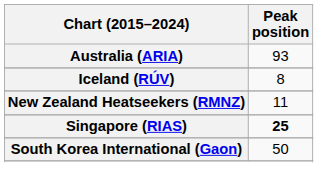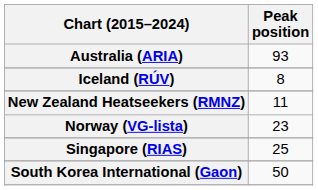 <table class="wikitable sortable plainrowheaders" style="text-align:center">
 <tr>
 <th scope="col">Chart (2015–2024)</th>
 <th scope="col">Peak<br>position</th>
 </tr>
 <tr>
 <th scope="row">Australia (<a href='#'>ARIA</a>)</th>
 <td>93</td>
 </tr>
 <tr>
 </tr>
 <tr>
 </tr>
 <tr>
 </tr>
 <tr>
 </tr>
 <tr>
 </tr>
 <tr>
 </tr>
 <tr>
 </tr>
 <tr>
 </tr>
 <tr>
 <th scope="row">Iceland (<a href='#'>RÚV</a>)</th>
 <td>8</td>
 </tr>
 <tr>
 </tr>
 <tr>
 </tr>
 <tr>
 </tr>
 <tr>
 </tr>
 <tr>
 <th scope="row">New Zealand Heatseekers (<a href='#'>RMNZ</a>)</th>
 <td>11</td>
 </tr>
 <tr>
+<th scope="row">Norway (<a href='#'>VG-lista</a>)</th>
+<td>23</td>
+</tr>
+<tr>
 </tr>
 <tr>
 <th scope="row">Singapore (<a href='#'>RIAS</a>)</th>
-<td><strong>25</strong></td>
+<td>25</td>
 </tr>
 <tr>
 </tr>
 <tr>
 <th scope="row">South Korea International (<a href='#'>Gaon</a>)</th>
 <td>50</td>
 </tr>
 <tr>
 </tr>
 <tr>
 </tr>
 <tr>
 </tr>
 <tr>
 </tr>
 <tr>
 </tr>
 <tr>
 </tr>
 </table>
